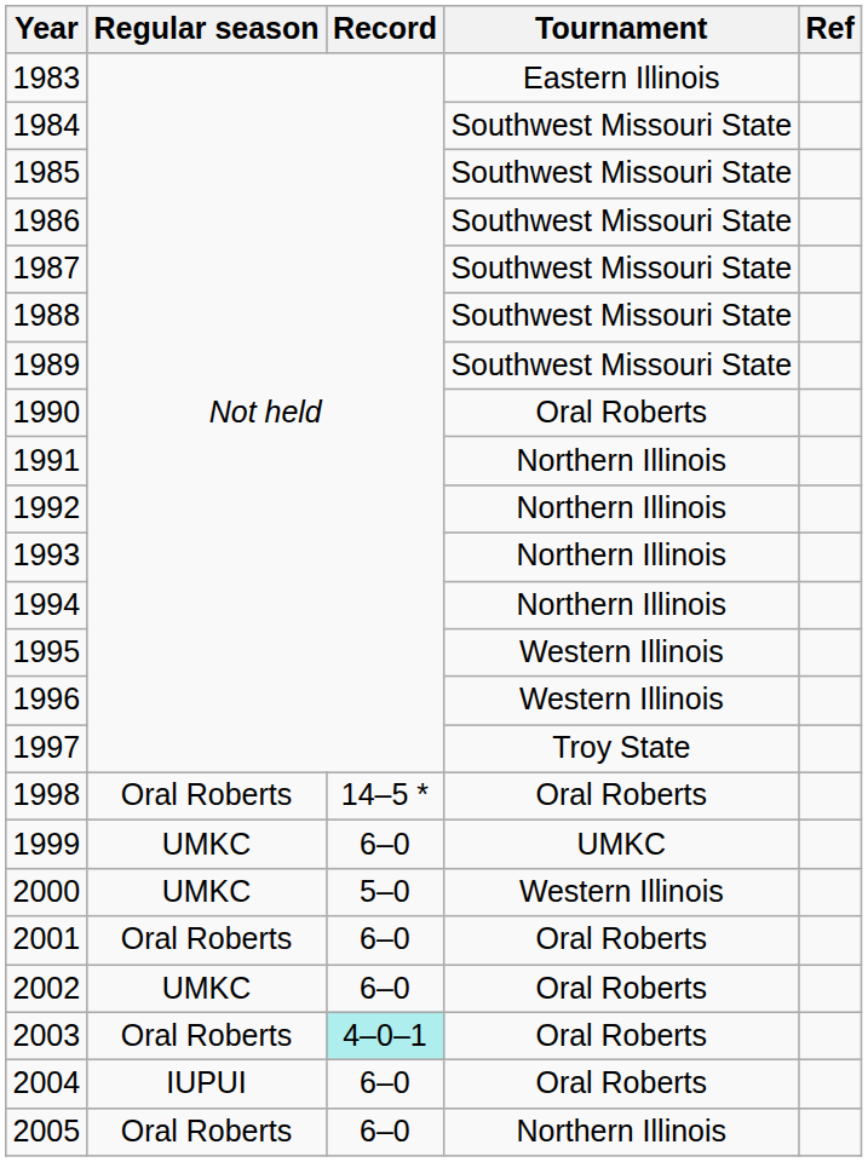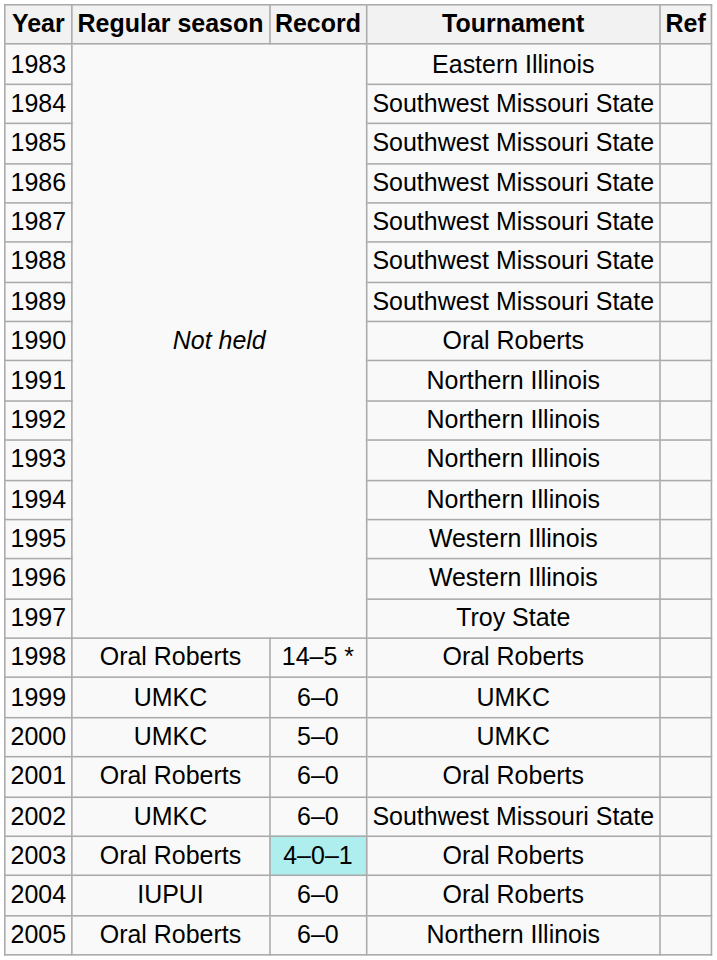 <table class="wikitable" style="text-align:center;" cellspacing="2">
 <tr>
 <th>Year</th>
 <th>Regular season</th>
 <th>Record</th>
 <th>Tournament</th>
 <th>Ref</th>
 </tr>
 <tr>
 <td>1983</td>
 <td rowspan=15 colspan=2><em>Not held</em></td>
 <td>Eastern Illinois</td>
 <td></td>
 </tr>
 <tr>
 <td>1984</td>
 <td>Southwest Missouri State</td>
 <td></td>
 </tr>
 <tr>
 <td>1985</td>
 <td>Southwest Missouri State</td>
 <td></td>
 </tr>
 <tr>
 <td>1986</td>
 <td>Southwest Missouri State</td>
 <td></td>
 </tr>
 <tr>
 <td>1987</td>
 <td>Southwest Missouri State</td>
 <td></td>
 </tr>
 <tr>
 <td>1988</td>
 <td>Southwest Missouri State</td>
 <td></td>
 </tr>
 <tr>
 <td>1989</td>
 <td>Southwest Missouri State</td>
 <td></td>
 </tr>
 <tr>
 <td>1990</td>
 <td>Oral Roberts</td>
 <td></td>
 </tr>
 <tr>
 <td>1991</td>
 <td>Northern Illinois</td>
 <td></td>
 </tr>
 <tr>
 <td>1992</td>
 <td>Northern Illinois</td>
 <td></td>
 </tr>
 <tr>
 <td>1993</td>
 <td>Northern Illinois</td>
 <td></td>
 </tr>
 <tr>
 <td>1994</td>
 <td>Northern Illinois</td>
 <td></td>
 </tr>
 <tr>
 <td>1995</td>
 <td>Western Illinois</td>
 <td></td>
 </tr>
 <tr>
 <td>1996</td>
 <td>Western Illinois</td>
 <td></td>
 </tr>
 <tr>
 <td>1997</td>
 <td>Troy State</td>
 <td></td>
 </tr>
 <tr>
 <td>1998</td>
 <td>Oral Roberts</td>
 <td>14–5 *</td>
 <td>Oral Roberts</td>
 <td></td>
 </tr>
 <tr>
 <td>1999</td>
 <td>UMKC</td>
 <td>6–0</td>
 <td>UMKC</td>
 <td></td>
 </tr>
 <tr>
 <td>2000</td>
 <td>UMKC</td>
 <td>5–0</td>
-<td>Western Illinois</td>
+<td>UMKC</td>
 <td></td>
 </tr>
 <tr>
 <td>2001</td>
 <td>Oral Roberts</td>
 <td>6–0</td>
 <td>Oral Roberts</td>
 <td></td>
 </tr>
 <tr>
 <td>2002</td>
 <td>UMKC</td>
 <td>6–0</td>
-<td>Oral Roberts</td>
+<td>Southwest Missouri State</td>
 <td></td>
 </tr>
 <tr>
 <td>2003</td>
 <td>Oral Roberts</td>
 <td style="background: paleturquoise;">4–0–1</td>
 <td>Oral Roberts</td>
 <td></td>
 </tr>
 <tr>
 <td>2004</td>
 <td>IUPUI</td>
 <td>6–0</td>
 <td>Oral Roberts</td>
 <td></td>
 </tr>
 <tr>
 <td>2005</td>
 <td>Oral Roberts</td>
 <td>6–0</td>
 <td>Northern Illinois</td>
 <td></td>
 </tr>
 </table>
